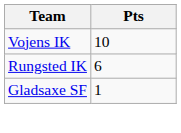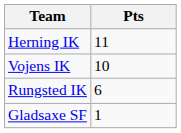 <table class=wikitable>
 <tr>
 <th width="50%">Team</th>
 <th>Pts</th>
+</tr>
+<tr>
+<td><a href='#'>Herning IK</a></td>
+<td>11</td>
 </tr>
 <tr>
 <td><a href='#'>Vojens IK</a></td>
 <td>10</td>
 </tr>
 <tr>
 <td><a href='#'>Rungsted IK</a></td>
 <td>6</td>
 </tr>
 <tr>
 <td><a href='#'>Gladsaxe SF</a></td>
 <td>1</td>
 </tr>
 </table>
